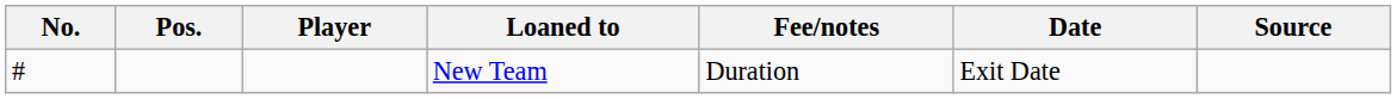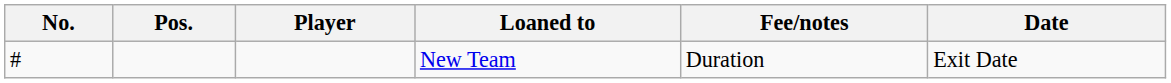 <table class="wikitable sortable" style="width:90%; text-align:center; font-size:95%; text-align:left;">
 <tr>
 <th>No.</th>
 <th>Pos.</th>
 <th>Player</th>
 <th>Loaned to</th>
 <th>Fee/notes</th>
 <th>Date</th>
-<th>Source</th>
 </tr>
 <tr>
 <td>#</td>
 <td align=center></td>
 <td></td>
 <td> <a href='#'>New Team</a></td>
 <td>Duration</td>
 <td>Exit Date</td>
-<td></td>
 </tr>
 </table>
